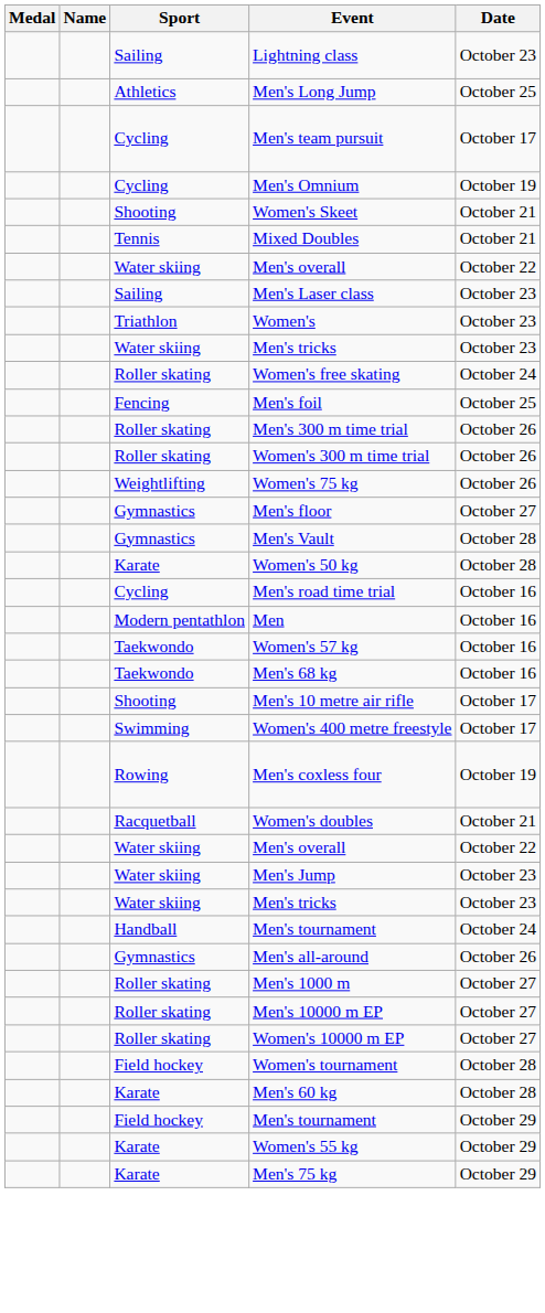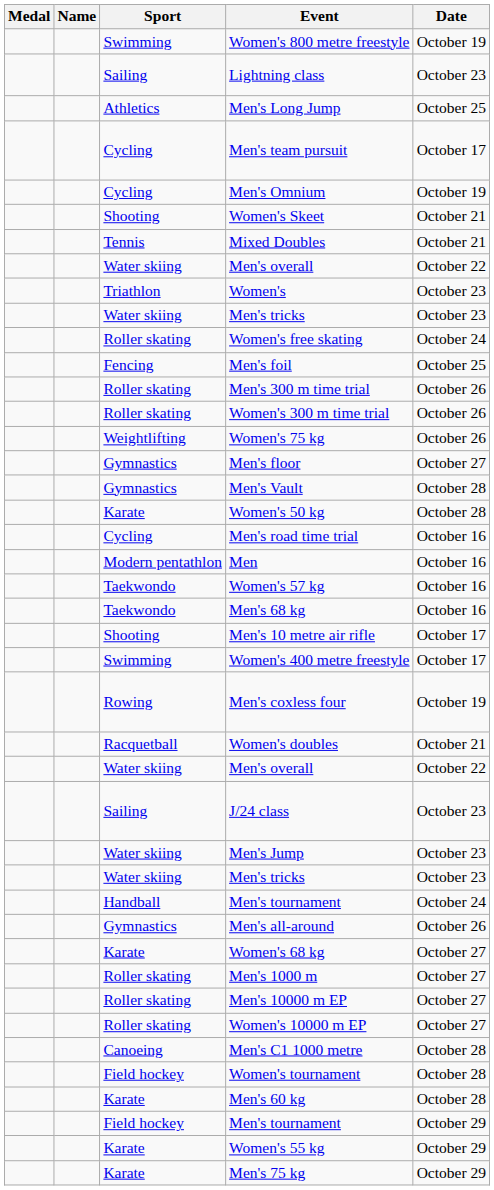 <table class="wikitable sortable">
 <tr>
 <th>Medal</th>
 <th>Name</th>
 <th>Sport</th>
 <th>Event</th>
 <th>Date</th>
+</tr>
+<tr>
+<td></td>
+<td></td>
+<td><a href='#'>Swimming</a></td>
+<td><a href='#'>Women's 800 metre freestyle</a></td>
+<td>October 19</td>
 </tr>
 <tr>
 <td></td>
 <td><br><br></td>
 <td><a href='#'>Sailing</a></td>
 <td><a href='#'>Lightning class</a></td>
 <td>October 23</td>
 </tr>
 <tr>
 <td></td>
 <td></td>
 <td><a href='#'>Athletics</a></td>
 <td><a href='#'>Men's Long Jump</a></td>
 <td>October 25</td>
 </tr>
 <tr>
 <td></td>
 <td><br><br><br></td>
 <td><a href='#'>Cycling</a></td>
 <td><a href='#'>Men's team pursuit</a></td>
 <td>October 17</td>
 </tr>
 <tr>
 <td></td>
 <td></td>
 <td><a href='#'>Cycling</a></td>
 <td><a href='#'>Men's Omnium</a></td>
 <td>October 19</td>
 </tr>
 <tr>
 <td></td>
 <td></td>
 <td><a href='#'>Shooting</a></td>
 <td><a href='#'>Women's Skeet</a></td>
 <td>October 21</td>
 </tr>
 <tr>
 <td></td>
 <td><br></td>
 <td><a href='#'>Tennis</a></td>
 <td><a href='#'>Mixed Doubles</a></td>
 <td>October 21</td>
 </tr>
 <tr>
 <td></td>
 <td></td>
 <td><a href='#'>Water skiing</a></td>
 <td><a href='#'>Men's overall</a></td>
 <td>October 22</td>
-</tr>
-<tr>
-<td></td>
-<td></td>
-<td><a href='#'>Sailing</a></td>
-<td><a href='#'>Men's Laser class</a></td>
-<td>October 23</td>
 </tr>
 <tr>
 <td></td>
 <td></td>
 <td><a href='#'>Triathlon</a></td>
 <td><a href='#'>Women's</a></td>
 <td>October 23</td>
 </tr>
 <tr>
 <td></td>
 <td></td>
 <td><a href='#'>Water skiing</a></td>
 <td><a href='#'>Men's tricks</a></td>
 <td>October 23</td>
 </tr>
 <tr>
 <td></td>
 <td></td>
 <td><a href='#'>Roller skating</a></td>
 <td><a href='#'>Women's free skating</a></td>
 <td>October 24</td>
 </tr>
 <tr>
 <td></td>
 <td></td>
 <td><a href='#'>Fencing</a></td>
 <td><a href='#'>Men's foil</a></td>
 <td>October 25</td>
 </tr>
 <tr>
 <td></td>
 <td></td>
 <td><a href='#'>Roller skating</a></td>
 <td><a href='#'>Men's 300 m time trial</a></td>
 <td>October 26</td>
 </tr>
 <tr>
 <td></td>
 <td></td>
 <td><a href='#'>Roller skating</a></td>
 <td><a href='#'>Women's 300 m time trial</a></td>
 <td>October 26</td>
 </tr>
 <tr>
 <td></td>
 <td></td>
 <td><a href='#'>Weightlifting</a></td>
 <td><a href='#'>Women's 75 kg</a></td>
 <td>October 26</td>
 </tr>
 <tr>
 <td></td>
 <td></td>
 <td><a href='#'>Gymnastics</a></td>
 <td><a href='#'>Men's floor</a></td>
 <td>October 27</td>
 </tr>
 <tr>
 <td></td>
 <td></td>
 <td><a href='#'>Gymnastics</a></td>
 <td><a href='#'>Men's Vault</a></td>
 <td>October 28</td>
 </tr>
 <tr>
 <td></td>
 <td></td>
 <td><a href='#'>Karate</a></td>
 <td><a href='#'>Women's 50 kg</a></td>
 <td>October 28</td>
 </tr>
 <tr>
 <td></td>
 <td></td>
 <td><a href='#'>Cycling</a></td>
 <td><a href='#'>Men's road time trial</a></td>
 <td>October 16</td>
 </tr>
 <tr>
 <td></td>
 <td></td>
 <td><a href='#'>Modern pentathlon</a></td>
 <td><a href='#'>Men</a></td>
 <td>October 16</td>
 </tr>
 <tr>
 <td></td>
 <td></td>
 <td><a href='#'>Taekwondo</a></td>
 <td><a href='#'>Women's 57 kg</a></td>
 <td>October 16</td>
 </tr>
 <tr>
 <td></td>
 <td></td>
 <td><a href='#'>Taekwondo</a></td>
 <td><a href='#'>Men's 68 kg</a></td>
 <td>October 16</td>
 </tr>
 <tr>
 <td></td>
 <td></td>
 <td><a href='#'>Shooting</a></td>
 <td><a href='#'>Men's 10 metre air rifle</a></td>
 <td>October 17</td>
 </tr>
 <tr>
 <td></td>
 <td></td>
 <td><a href='#'>Swimming</a></td>
 <td><a href='#'>Women's 400 metre freestyle</a></td>
 <td>October 17</td>
 </tr>
 <tr>
 <td></td>
 <td><br><br><br></td>
 <td><a href='#'>Rowing</a></td>
 <td><a href='#'>Men's coxless four</a></td>
 <td>October 19</td>
 </tr>
 <tr>
 <td></td>
 <td><br></td>
 <td><a href='#'>Racquetball</a></td>
 <td><a href='#'>Women's doubles</a></td>
 <td>October 21</td>
 </tr>
 <tr>
 <td></td>
 <td></td>
 <td><a href='#'>Water skiing</a></td>
 <td><a href='#'>Men's overall</a></td>
 <td>October 22</td>
 </tr>
 <tr>
 <td></td>
+<td><br><br><br></td>
+<td><a href='#'>Sailing</a></td>
+<td><a href='#'>J/24 class</a></td>
+<td>October 23</td>
+</tr>
+<tr>
+<td></td>
 <td></td>
 <td><a href='#'>Water skiing</a></td>
 <td><a href='#'>Men's Jump</a></td>
 <td>October 23</td>
 </tr>
 <tr>
 <td></td>
 <td></td>
 <td><a href='#'>Water skiing</a></td>
 <td><a href='#'>Men's tricks</a></td>
 <td>October 23</td>
 </tr>
 <tr>
 <td></td>
 <td></td>
 <td><a href='#'>Handball</a></td>
 <td><a href='#'>Men's tournament</a></td>
 <td>October 24</td>
 </tr>
 <tr>
 <td></td>
 <td></td>
 <td><a href='#'>Gymnastics</a></td>
 <td><a href='#'>Men's all-around</a></td>
 <td>October 26</td>
 </tr>
 <tr>
 <td></td>
 <td></td>
+<td><a href='#'>Karate</a></td>
+<td><a href='#'>Women's 68 kg</a></td>
+<td>October 27</td>
+</tr>
+<tr>
+<td></td>
+<td></td>
 <td><a href='#'>Roller skating</a></td>
 <td><a href='#'>Men's 1000 m</a></td>
 <td>October 27</td>
 </tr>
 <tr>
 <td></td>
 <td></td>
 <td><a href='#'>Roller skating</a></td>
 <td><a href='#'>Men's 10000 m EP</a></td>
 <td>October 27</td>
 </tr>
 <tr>
 <td></td>
 <td></td>
 <td><a href='#'>Roller skating</a></td>
 <td><a href='#'>Women's 10000 m EP</a></td>
 <td>October 27</td>
+</tr>
+<tr>
+<td></td>
+<td></td>
+<td><a href='#'>Canoeing</a></td>
+<td><a href='#'>Men's C1 1000 metre</a></td>
+<td>October 28</td>
 </tr>
 <tr>
 <td></td>
 <td></td>
 <td><a href='#'>Field hockey</a></td>
 <td><a href='#'>Women's tournament</a></td>
 <td>October 28</td>
 </tr>
 <tr>
 <td></td>
 <td></td>
 <td><a href='#'>Karate</a></td>
 <td><a href='#'>Men's 60 kg</a></td>
 <td>October 28</td>
 </tr>
 <tr>
 <td></td>
 <td></td>
 <td><a href='#'>Field hockey</a></td>
 <td><a href='#'>Men's tournament</a></td>
 <td>October 29</td>
 </tr>
 <tr>
 <td></td>
 <td></td>
 <td><a href='#'>Karate</a></td>
 <td><a href='#'>Women's 55 kg</a></td>
 <td>October 29</td>
 </tr>
 <tr>
 <td></td>
 <td></td>
 <td><a href='#'>Karate</a></td>
 <td><a href='#'>Men's 75 kg</a></td>
 <td>October 29</td>
 </tr>
 </table>
